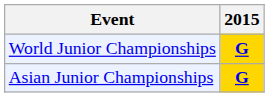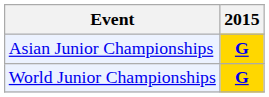 <table class="wikitable" style="font-size: 90%; text-align:center">
 <tr>
 <th>Event</th>
 <th>2015</th>
 </tr>
 <tr>
+<td bgcolor="#ECF2FF"; align="left"><a href='#'>Asian Junior Championships</a></td>
+<td bgcolor=gold><a href='#'><strong>G</strong></a></td>
+</tr>
+<tr>
 <td bgcolor="#ECF2FF"; align="left"><a href='#'>World Junior Championships</a></td>
 <td bgcolor=gold><a href='#'><strong>G</strong></a></td>
 </tr>
-<tr>
-<td bgcolor="#ECF2FF"; align="left"><a href='#'>Asian Junior Championships</a></td>
-<td bgcolor=gold><a href='#'><strong>G</strong></a></td>
-</tr>
 </table>
